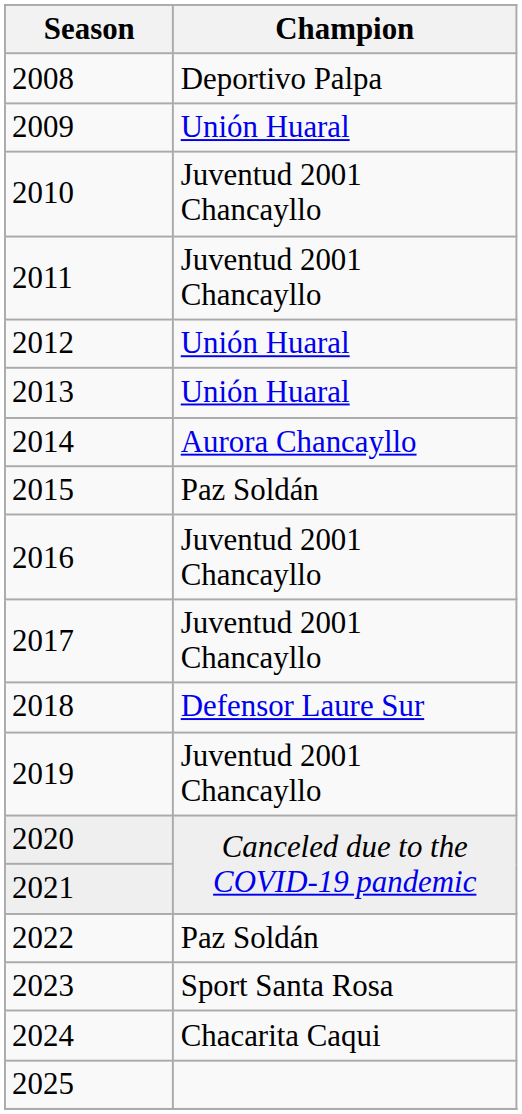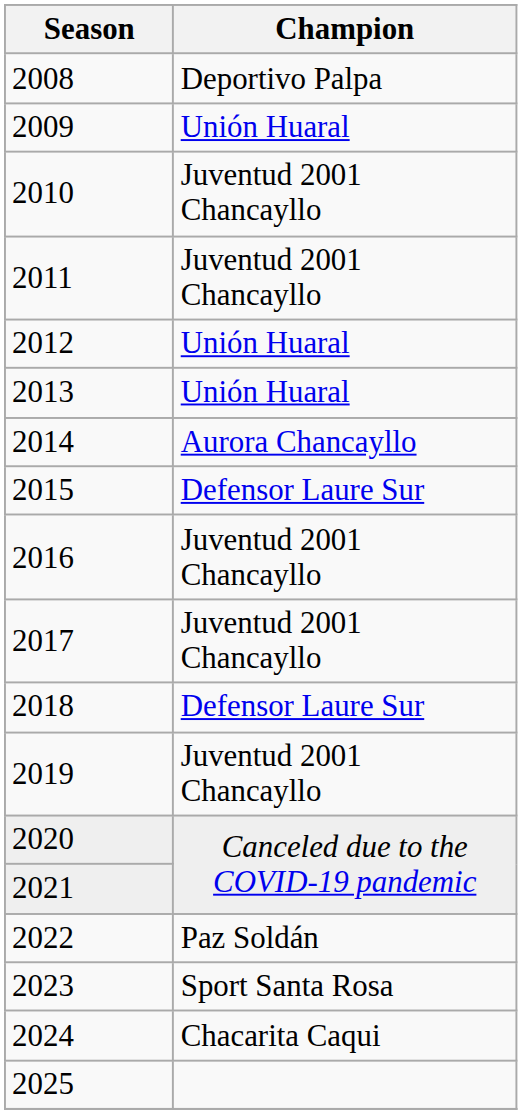 <table class="wikitable sortable">
 <tr>
 <th width=80px>Season</th>
 <th width=170px>Champion</th>
 </tr>
 <tr>
 <td>2008</td>
 <td>Deportivo Palpa</td>
 </tr>
 <tr>
 <td>2009</td>
 <td><a href='#'>Unión Huaral</a></td>
 </tr>
 <tr>
 <td>2010</td>
 <td>Juventud 2001 Chancayllo</td>
 </tr>
 <tr>
 <td>2011</td>
 <td>Juventud 2001 Chancayllo</td>
 </tr>
 <tr>
 <td>2012</td>
 <td><a href='#'>Unión Huaral</a></td>
 </tr>
 <tr>
 <td>2013</td>
 <td><a href='#'>Unión Huaral</a></td>
 </tr>
 <tr>
 <td>2014</td>
 <td><a href='#'>Aurora Chancayllo</a></td>
 </tr>
 <tr>
 <td>2015</td>
-<td>Paz Soldán</td>
+<td><a href='#'>Defensor Laure Sur</a></td>
 </tr>
 <tr>
 <td>2016</td>
 <td>Juventud 2001 Chancayllo</td>
 </tr>
 <tr>
 <td>2017</td>
 <td>Juventud 2001 Chancayllo</td>
 </tr>
 <tr>
 <td>2018</td>
 <td><a href='#'>Defensor Laure Sur</a></td>
 </tr>
 <tr>
 <td>2019</td>
 <td>Juventud 2001 Chancayllo</td>
 </tr>
 <tr bgcolor=#efefef>
 <td>2020</td>
 <td rowspan=2 colspan="1" align=center><em>Canceled due to the <a href='#'>COVID-19 pandemic</a></em></td>
 </tr>
 <tr bgcolor=#efefef>
 <td>2021</td>
 </tr>
 <tr>
 <td>2022</td>
 <td>Paz Soldán</td>
 </tr>
 <tr>
 <td>2023</td>
 <td>Sport Santa Rosa</td>
 </tr>
 <tr>
 <td>2024</td>
 <td>Chacarita Caqui</td>
 </tr>
 <tr>
 <td>2025</td>
 <td></td>
 </tr>
 <tr>
 </tr>
 </table>
